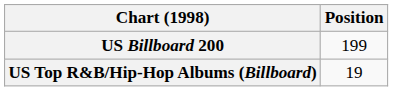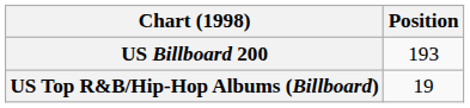 <table class="wikitable sortable plainrowheaders" style="text-align:center">
 <tr>
 <th scope="col">Chart (1998)</th>
 <th scope="col">Position</th>
 </tr>
 <tr>
 <th scope="row">US <em>Billboard</em> 200</th>
-<td>199</td>
+<td>193</td>
 </tr>
 <tr>
 <th scope="row">US Top R&B/Hip-Hop Albums (<em>Billboard</em>)</th>
 <td>19</td>
 </tr>
 </table>
